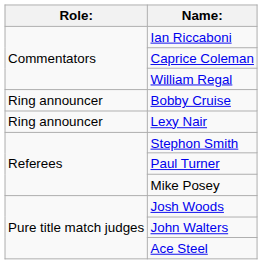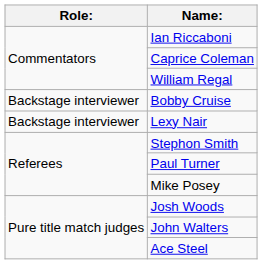 <table class=wikitable style="font-size:90%; margin: 0.5em 0 0.5em 1em; float: right; clear: right;">
 <tr>
 <th>Role:</th>
 <th>Name:</th>
 </tr>
 <tr>
 <td rowspan=3>Commentators</td>
 <td><a href='#'>Ian Riccaboni</a></td>
 </tr>
 <tr>
 <td><a href='#'>Caprice Coleman</a></td>
 </tr>
 <tr>
 <td><a href='#'>William Regal</a> </td>
 </tr>
 <tr>
-<td>Ring announcer</td>
+<td>Backstage interviewer</td>
 <td><a href='#'>Bobby Cruise</a></td>
 </tr>
 <tr>
-<td>Ring announcer</td>
+<td>Backstage interviewer</td>
 <td><a href='#'>Lexy Nair</a></td>
 </tr>
 <tr>
 <td rowspan=3>Referees</td>
 <td><a href='#'>Stephon Smith</a></td>
 </tr>
 <tr>
 <td><a href='#'>Paul Turner</a></td>
 </tr>
 <tr>
 <td>Mike Posey</td>
 </tr>
 <tr>
 <td rowspan=3>Pure title match judges</td>
 <td><a href='#'>Josh Woods</a></td>
 </tr>
 <tr>
 <td><a href='#'>John Walters</a></td>
 </tr>
 <tr>
 <td><a href='#'>Ace Steel</a></td>
 </tr>
 </table>
